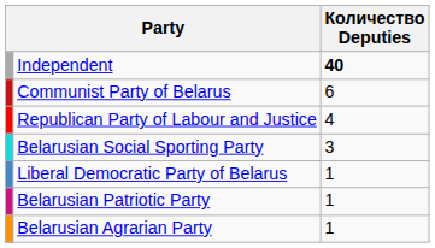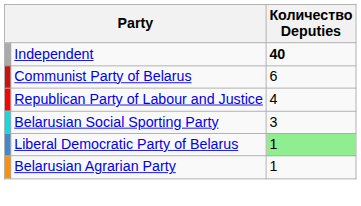 <table class="wikitable">
 <tr>
 <th colspan=2>Party</th>
 <th>Количество<br> Deputies</th>
 </tr>
 <tr>
 <td style="background:#AAAAAA"></td>
 <td><a href='#'>Independent</a></td>
 <td><strong>40</strong></td>
 </tr>
 <tr>
 <td style="background:#CC1111"></td>
 <td><a href='#'>Communist Party of Belarus</a></td>
 <td>6</td>
 </tr>
 <tr>
 <td style="background:#FF0000"></td>
 <td><a href='#'>Republican Party of Labour and Justice</a></td>
 <td>4</td>
 </tr>
 <tr>
 <td style="background:#14DBDB"></td>
 <td><a href='#'>Belarusian Social Sporting Party</a></td>
 <td>3</td>
 </tr>
 <tr>
 <td style="background:#4488CC"></td>
 <td><a href='#'>Liberal Democratic Party of Belarus</a></td>
-<td>1</td>
-</tr>
-<tr>
-<td style="background:#C71585"></td>
-<td><a href='#'>Belarusian Patriotic Party</a></td>
-<td>1</td>
+<td style="background: lightgreen;">1</td>
 </tr>
 <tr>
 <td style="background:#FF9100"></td>
 <td><a href='#'>Belarusian Agrarian Party</a></td>
 <td>1</td>
 </tr>
 </table>
